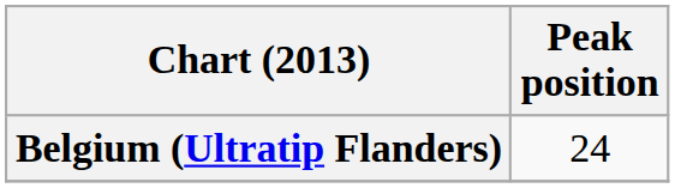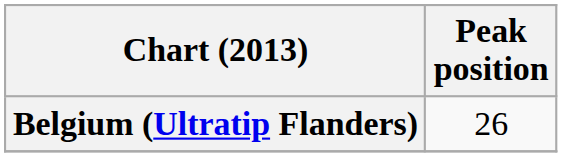 <table class="wikitable plainrowheaders sortable" style="text-align:center;">
 <tr>
 <th scope="col">Chart (2013)</th>
 <th scope="col">Peak<br>position</th>
 </tr>
 <tr>
 <th scope="row">Belgium (<a href='#'>Ultratip</a> Flanders)</th>
-<td align="center">24</td>
+<td align="center">26</td>
 </tr>
 <tr>
 </tr>
 </table>
